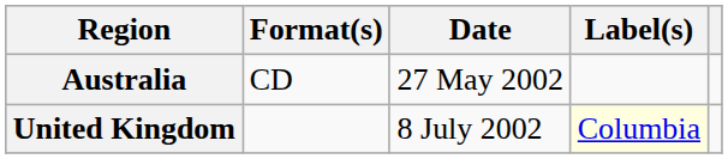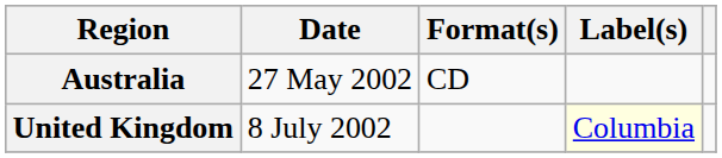 <table class="wikitable plainrowheaders">
 <tr>
 <th scope="col">Region</th>
+<th scope="col">Date</th>
 <th scope="col">Format(s)</th>
-<th scope="col">Date</th>
 <th scope="col">Label(s)</th>
 <th scope="col"></th>
 </tr>
 <tr>
 <th scope="row">Australia</th>
+<td>27 May 2002</td>
 <td>CD</td>
-<td>27 May 2002</td>
 <td></td>
 <td align="center"></td>
 </tr>
 <tr>
 <th scope="row">United Kingdom</th>
+<td>8 July 2002</td>
 <td></td>
-<td>8 July 2002</td>
 <td style="background: lightyellow;"><a href='#'>Columbia</a></td>
 <td align="center"></td>
 </tr>
 </table>
